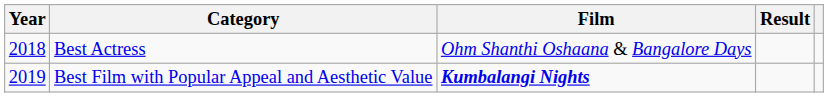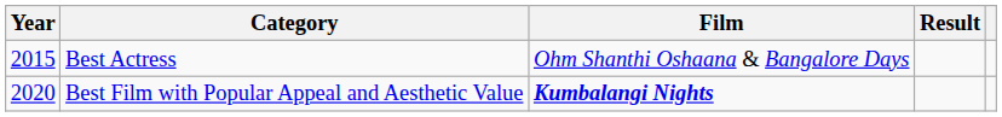 <table class="wikitable sortable plainrowheaders">
 <tr>
 <th scope="col">Year</th>
 <th scope="col">Category</th>
 <th scope="col">Film</th>
 <th scope="col">Result</th>
 <th scope="col" class="unsortable"></th>
 </tr>
 <tr>
-<td><a href='#'>2018</a></td>
+<td><a href='#'>2015</a></td>
 <td><a href='#'>Best Actress</a></td>
 <td><em><a href='#'>Ohm Shanthi Oshaana</a></em> & <em><a href='#'>Bangalore Days</a></em></td>
 <td></td>
 <td></td>
 </tr>
 <tr>
-<td><a href='#'>2019</a></td>
+<td><a href='#'>2020</a></td>
 <td><a href='#'>Best Film with Popular Appeal and Aesthetic Value</a></td>
 <td><strong><em><a href='#'>Kumbalangi Nights</a></em></strong></td>
 <td></td>
 <td></td>
 </tr>
 </table>
